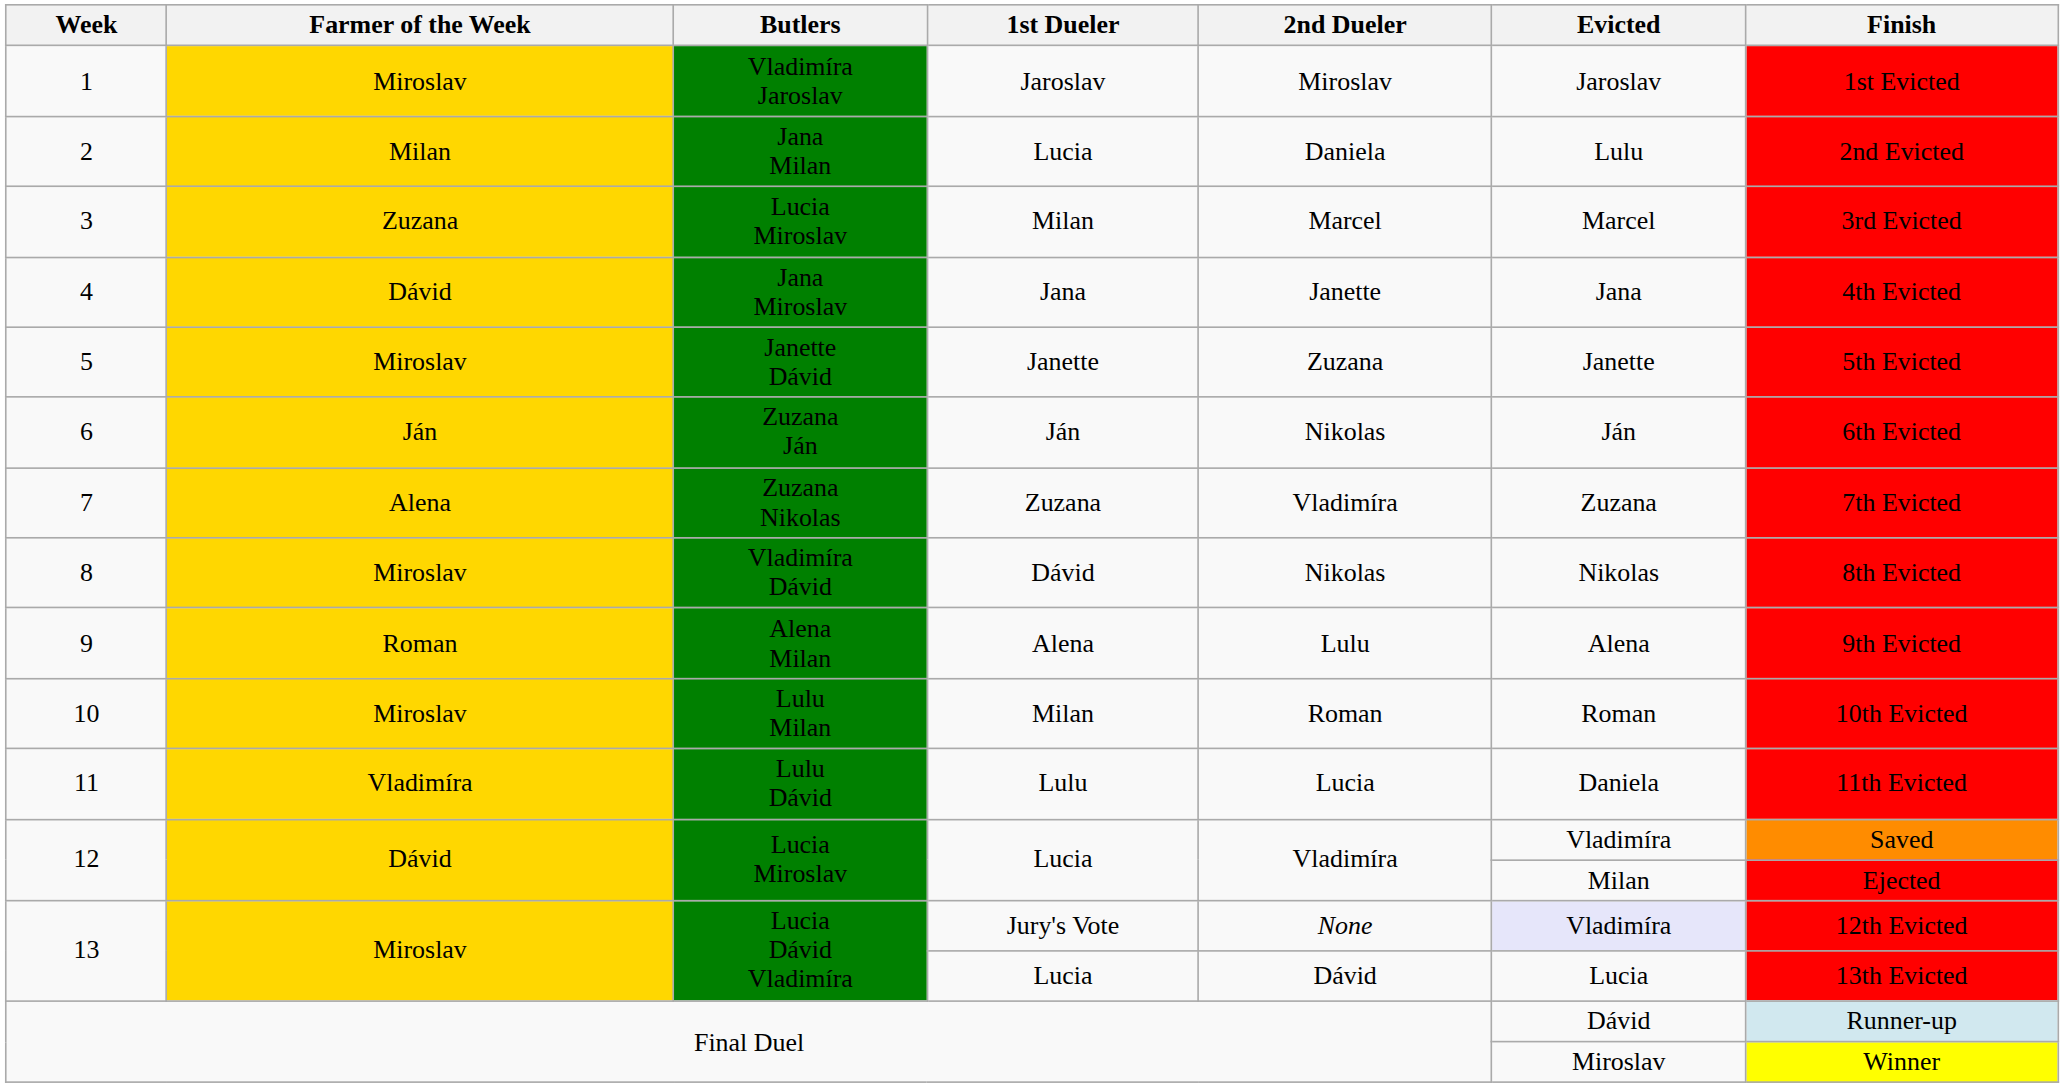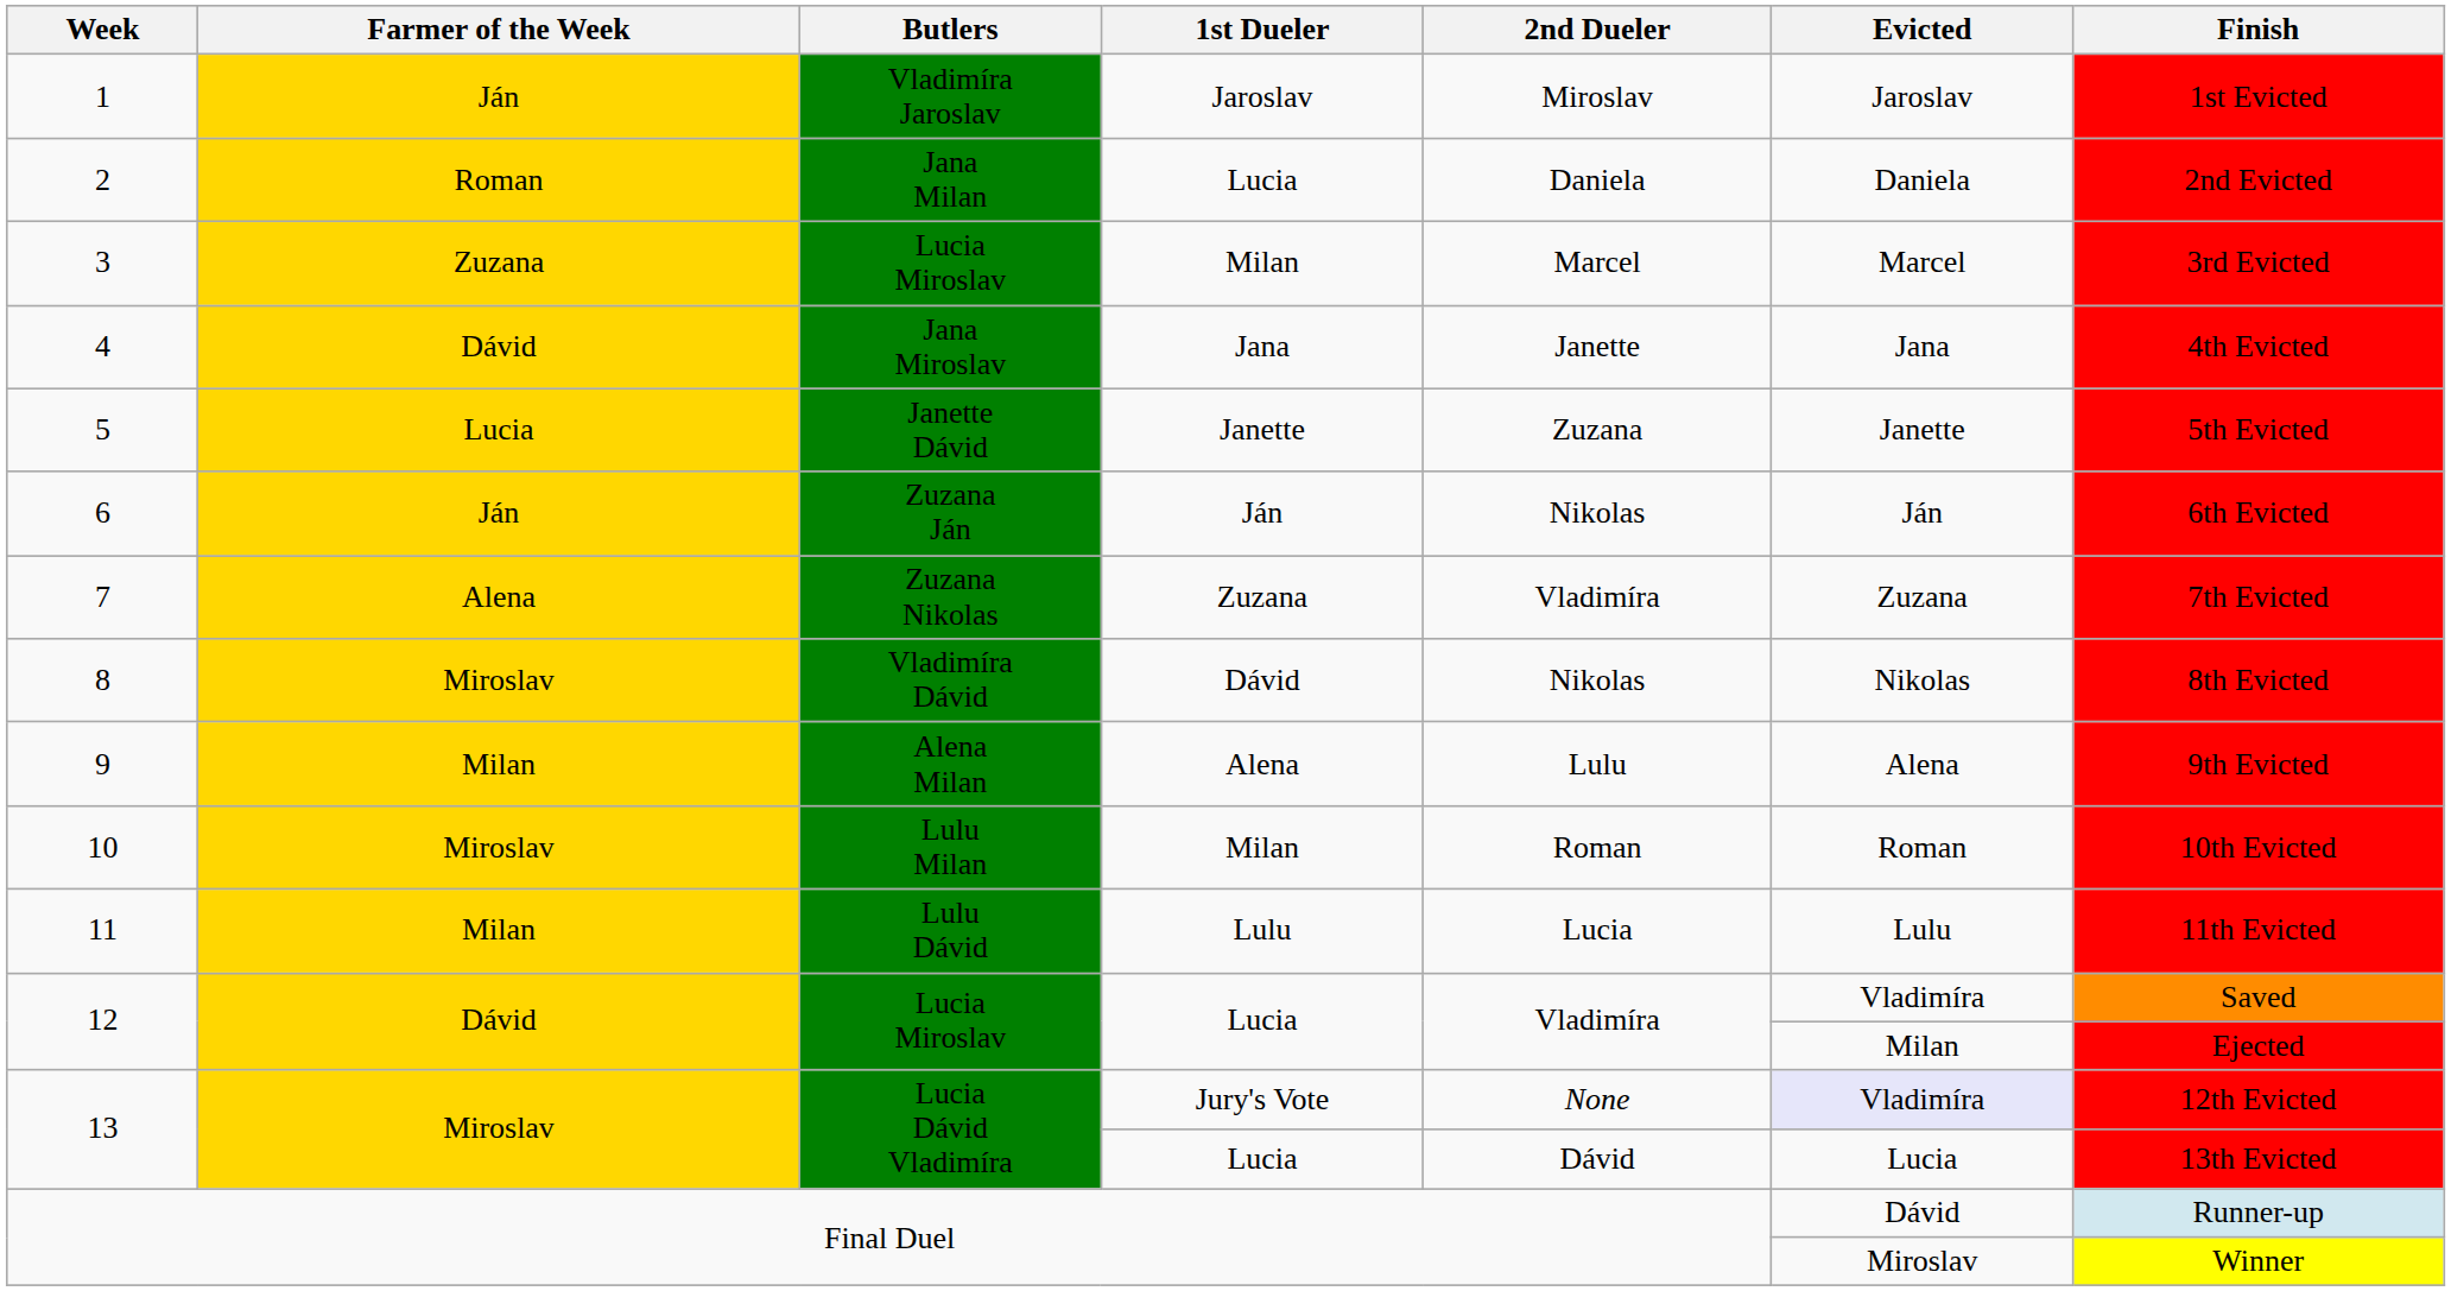 <table class="wikitable" style="text-align:center; width:80%; margin-left:auto; margin-right:auto;">
 <tr>
 <th>Week</th>
 <th>Farmer of the Week</th>
 <th>Butlers</th>
 <th>1st Dueler</th>
 <th>2nd Dueler</th>
 <th>Evicted</th>
 <th>Finish</th>
 </tr>
 <tr>
 <td>1</td>
-<td style="background:gold;">Miroslav</td>
+<td style="background:gold;">Ján</td>
 <td style="background:green;">Vladimíra<br>Jaroslav</td>
 <td>Jaroslav</td>
 <td>Miroslav</td>
 <td>Jaroslav</td>
 <td style="background:#f00;">1st Evicted</td>
 </tr>
 <tr>
 <td>2</td>
-<td style="background:gold;">Milan</td>
+<td style="background:gold;">Roman</td>
 <td style="background:green;">Jana<br>Milan</td>
 <td>Lucia</td>
 <td>Daniela</td>
-<td>Lulu</td>
+<td>Daniela</td>
 <td style="background:#f00;">2nd Evicted</td>
 </tr>
 <tr>
 <td>3</td>
 <td style="background:gold;">Zuzana</td>
 <td style="background:green;">Lucia<br>Miroslav</td>
 <td>Milan</td>
 <td>Marcel</td>
 <td>Marcel</td>
 <td style="background:#f00;">3rd Evicted</td>
 </tr>
 <tr>
 <td>4</td>
 <td style="background:gold;">Dávid</td>
 <td style="background:green;">Jana<br>Miroslav</td>
 <td>Jana</td>
 <td>Janette</td>
 <td>Jana</td>
 <td style="background:#f00;">4th Evicted</td>
 </tr>
 <tr>
 <td>5</td>
-<td style="background:gold;">Miroslav</td>
+<td style="background:gold;">Lucia</td>
 <td style="background:green;">Janette<br>Dávid</td>
 <td>Janette</td>
 <td>Zuzana</td>
 <td>Janette</td>
 <td style="background:#f00;">5th Evicted</td>
 </tr>
 <tr>
 <td>6</td>
 <td style="background:gold;">Ján</td>
 <td style="background:green;">Zuzana<br>Ján</td>
 <td>Ján</td>
 <td>Nikolas</td>
 <td>Ján</td>
 <td style="background:#f00;">6th Evicted</td>
 </tr>
 <tr>
 <td>7</td>
 <td style="background:gold;">Alena</td>
 <td style="background:green;">Zuzana<br>Nikolas</td>
 <td>Zuzana</td>
 <td>Vladimíra</td>
 <td>Zuzana</td>
 <td style="background:#f00;">7th Evicted</td>
 </tr>
 <tr>
 <td>8</td>
 <td style="background:gold;">Miroslav</td>
 <td style="background:green;">Vladimíra<br>Dávid</td>
 <td>Dávid</td>
 <td>Nikolas</td>
 <td>Nikolas</td>
 <td style="background:#f00;">8th Evicted</td>
 </tr>
 <tr>
 <td>9</td>
-<td style="background:gold;">Roman</td>
+<td style="background:gold;">Milan</td>
 <td style="background:green;">Alena<br>Milan</td>
 <td>Alena</td>
 <td>Lulu</td>
 <td>Alena</td>
 <td style="background:#f00;">9th Evicted</td>
 </tr>
 <tr>
 <td>10</td>
 <td style="background:gold;">Miroslav</td>
 <td style="background:green;">Lulu<br>Milan</td>
 <td>Milan</td>
 <td>Roman</td>
 <td>Roman</td>
 <td style="background:#f00;">10th Evicted</td>
 </tr>
 <tr>
 <td>11</td>
-<td style="background:gold;">Vladimíra</td>
+<td style="background:gold;">Milan</td>
 <td style="background:green;">Lulu<br>Dávid</td>
 <td>Lulu</td>
 <td>Lucia</td>
-<td>Daniela</td>
+<td>Lulu</td>
 <td style="background:#f00;">11th Evicted</td>
 </tr>
 <tr>
 <td rowspan="2">12</td>
 <td rowspan="2" style="background:gold;">Dávid</td>
 <td rowspan="2" style="background:green;">Lucia<br>Miroslav</td>
 <td rowspan="2">Lucia</td>
 <td rowspan="2">Vladimíra</td>
 <td>Vladimíra</td>
 <td style="background:#FF8C00">Saved</td>
 </tr>
 <tr>
 <td>Milan</td>
 <td style="background:#f00;">Ejected</td>
 </tr>
 <tr>
 <td rowspan="2">13</td>
 <td rowspan="2" style="background:gold;">Miroslav</td>
 <td rowspan="2" style="background:green;">Lucia<br>Dávid<br>Vladimíra</td>
 <td>Jury's Vote</td>
 <td><em>None</em></td>
 <td style="background: lavender;">Vladimíra</td>
 <td style="background:#f00;">12th Evicted</td>
 </tr>
 <tr>
 <td>Lucia</td>
 <td>Dávid</td>
 <td>Lucia</td>
 <td style="background:#f00;">13th Evicted</td>
 </tr>
 <tr>
 <td colspan="5" rowspan="2">Final Duel</td>
 <td>Dávid</td>
 <td style="background:#d1e8ef;">Runner-up</td>
 </tr>
 <tr>
 <td>Miroslav</td>
 <td style="background:yellow;">Winner</td>
 </tr>
 </table>
